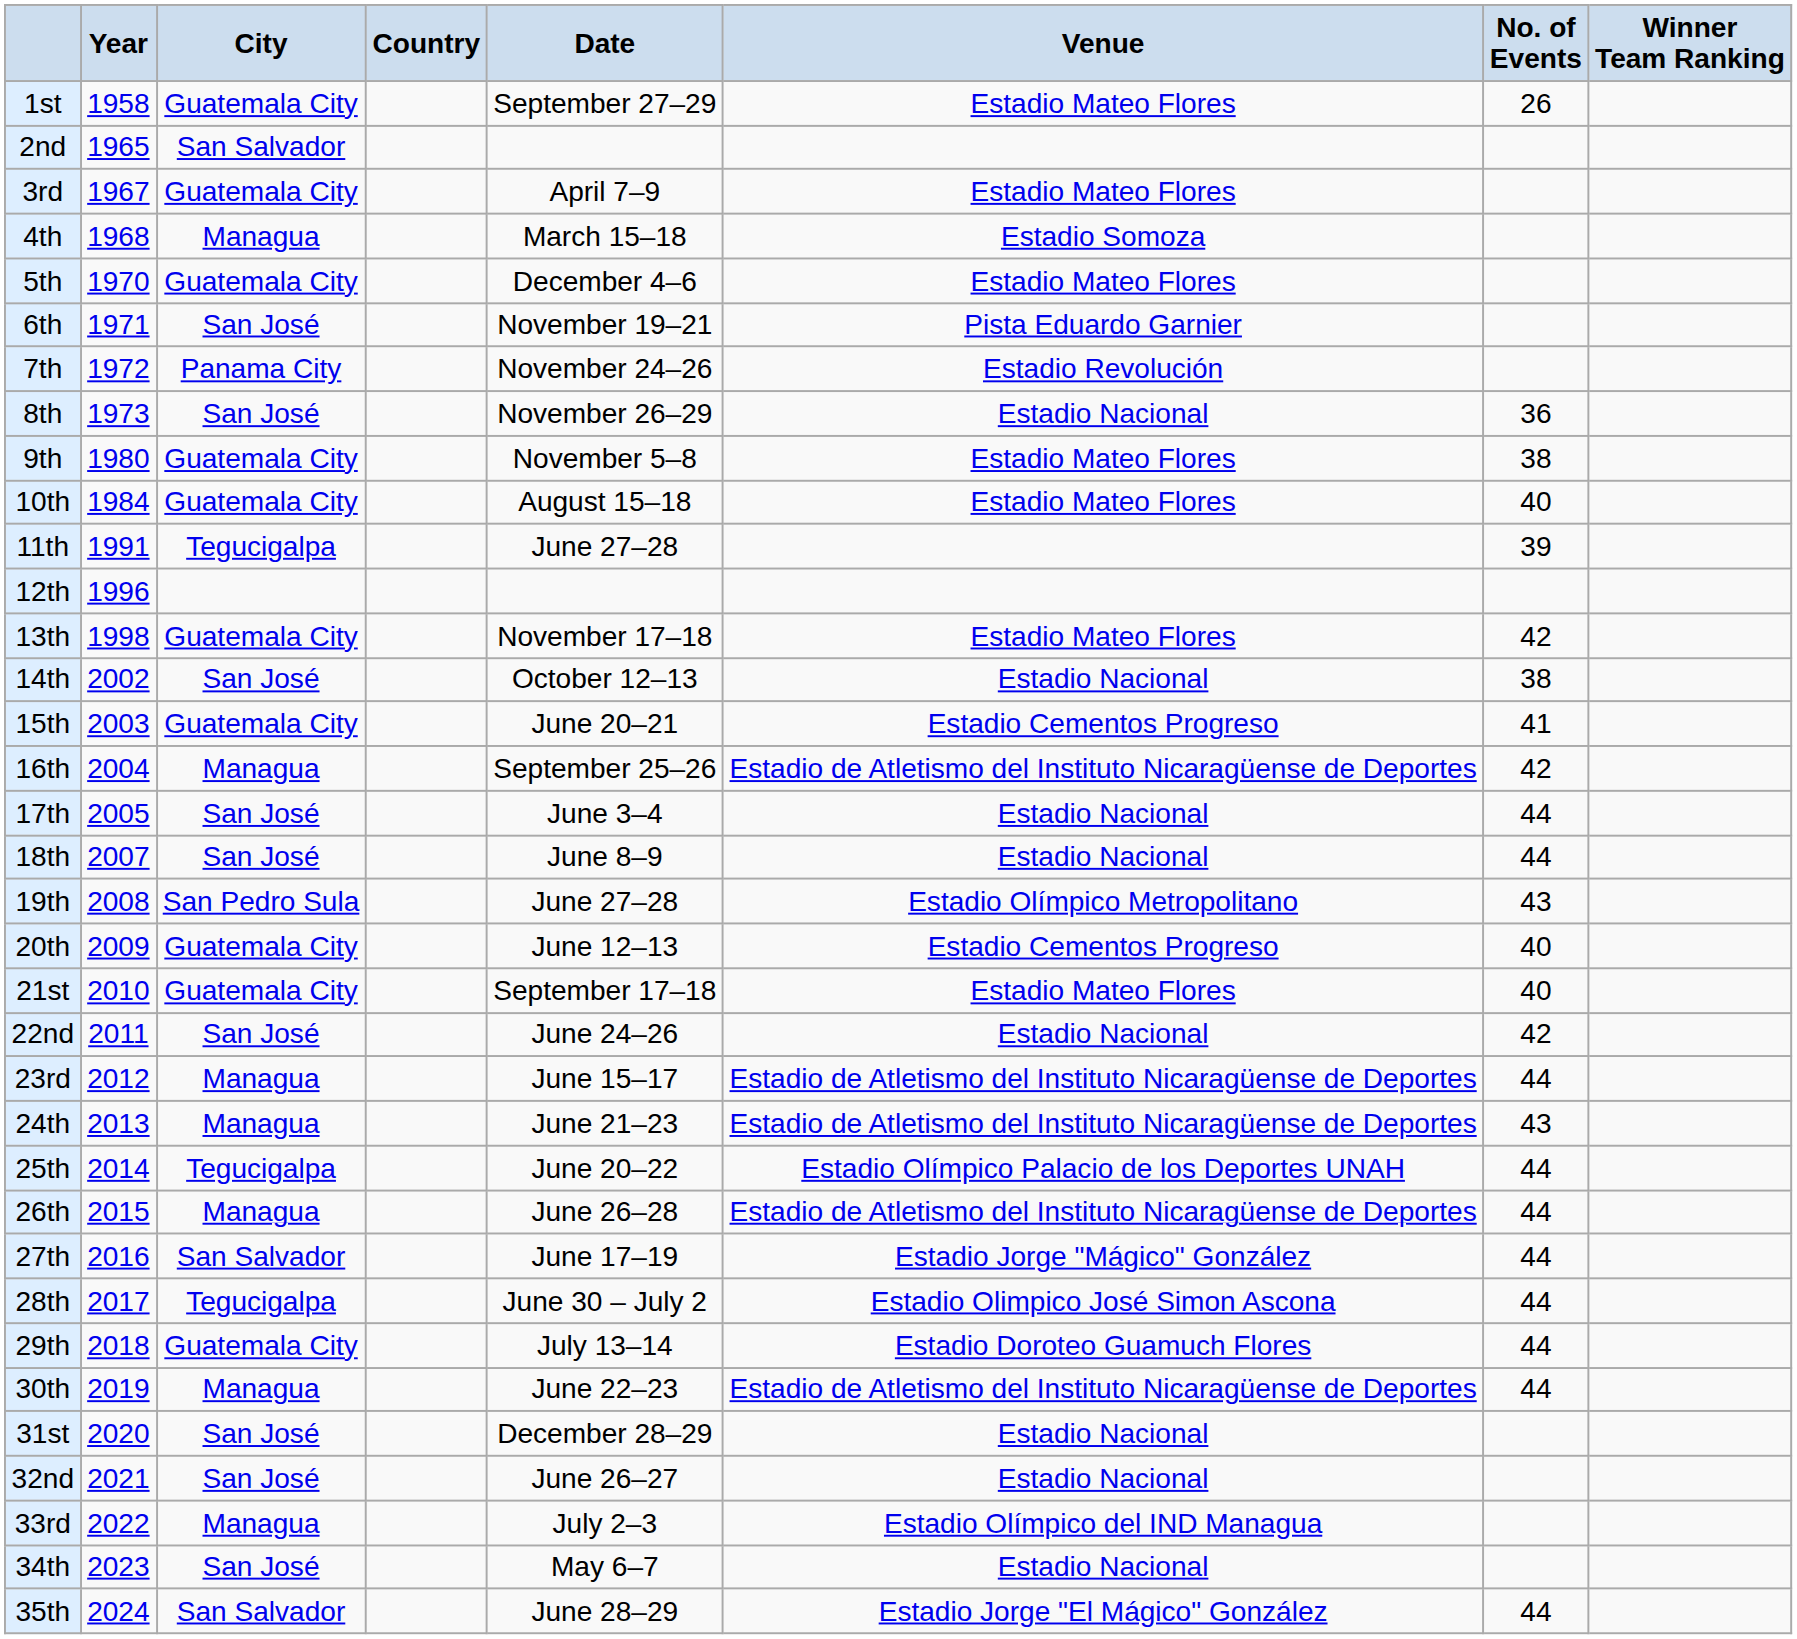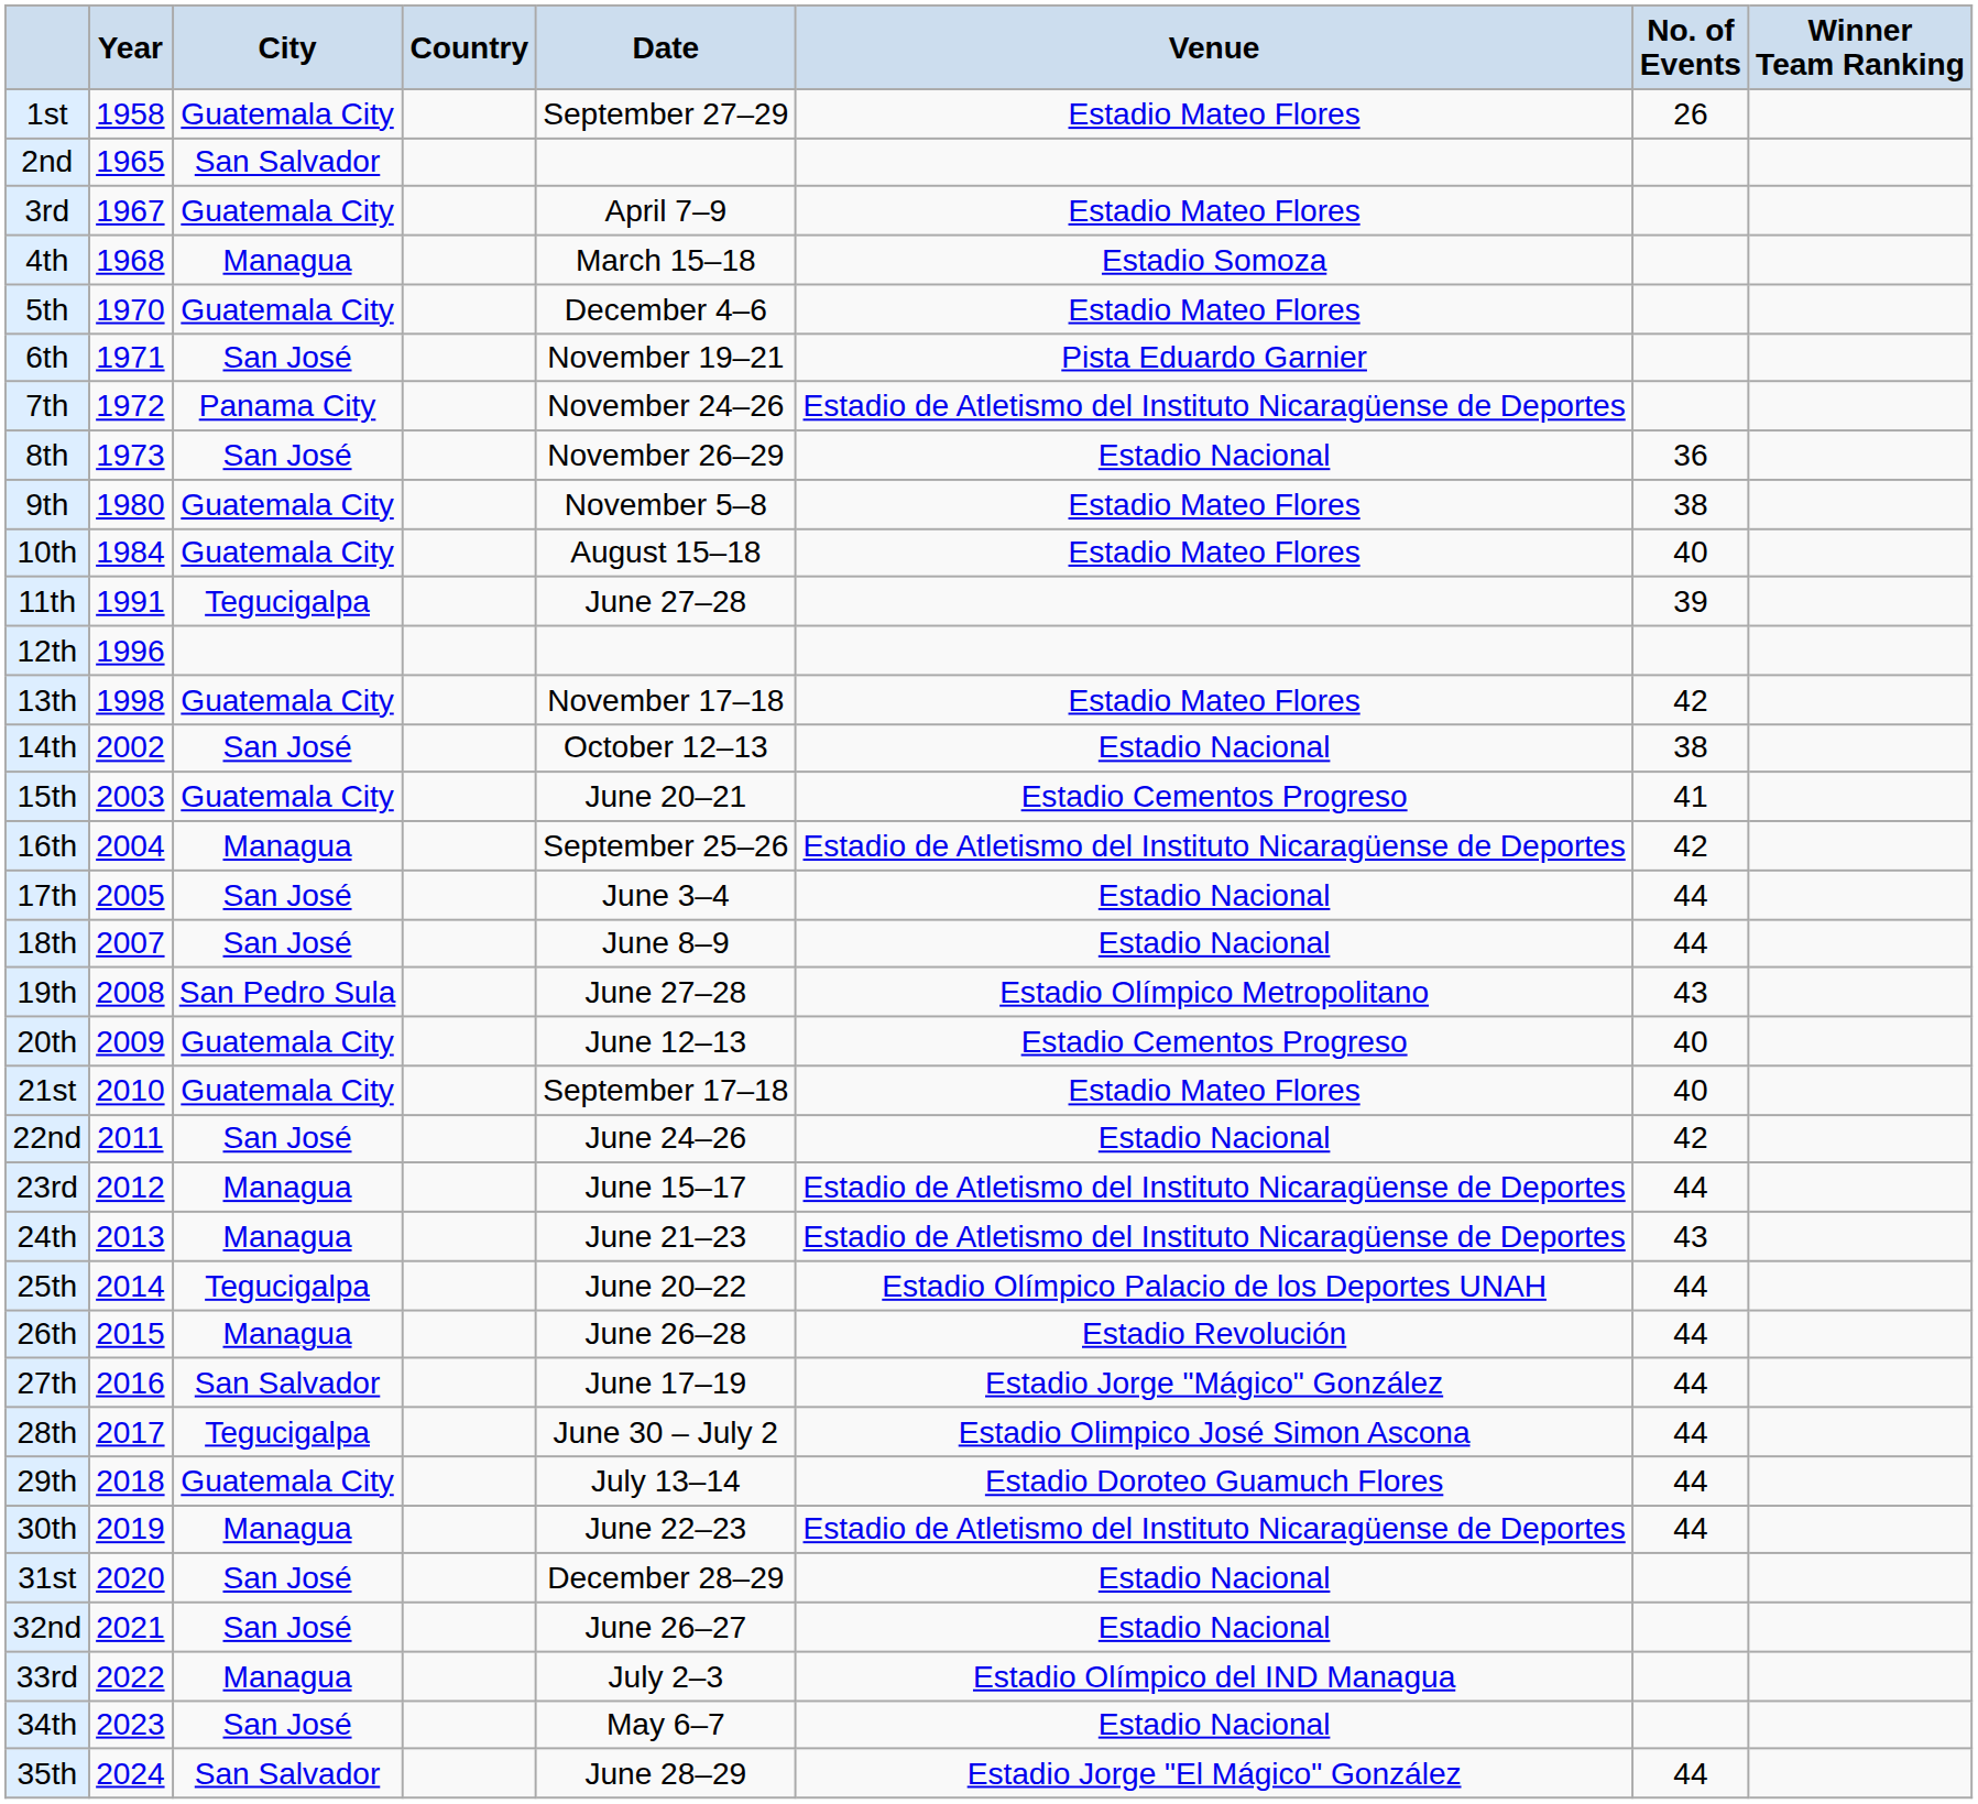 <table class="wikitable" style="text-align:center; font-size: 90%;" align="center">
 <tr>
 <th style="background-color: #CCDDEE;"></th>
 <th style="background-color: #CCDDEE;">Year</th>
 <th style="background-color: #CCDDEE;">City</th>
 <th style="background-color: #CCDDEE;">Country</th>
 <th style="background-color: #CCDDEE;">Date</th>
 <th style="background-color: #CCDDEE;">Venue</th>
 <th style="background-color: #CCDDEE;">No. of <br>Events</th>
 <th style="background-color: #CCDDEE;">Winner<br>Team Ranking</th>
 </tr>
 <tr>
 <td bgcolor=DDEEFF>1st</td>
 <td><a href='#'>1958</a></td>
 <td><a href='#'>Guatemala City</a></td>
 <td></td>
 <td>September 27–29</td>
 <td><a href='#'>Estadio Mateo Flores</a></td>
 <td>26</td>
 <td></td>
 </tr>
 <tr>
 <td bgcolor=DDEEFF>2nd</td>
 <td><a href='#'>1965</a></td>
 <td><a href='#'>San Salvador</a></td>
 <td></td>
 <td></td>
 <td></td>
 <td></td>
 <td></td>
 </tr>
 <tr>
 <td bgcolor=DDEEFF>3rd</td>
 <td><a href='#'>1967</a></td>
 <td><a href='#'>Guatemala City</a></td>
 <td></td>
 <td>April 7–9</td>
 <td><a href='#'>Estadio Mateo Flores</a></td>
 <td></td>
 <td></td>
 </tr>
 <tr>
 <td bgcolor=DDEEFF>4th</td>
 <td><a href='#'>1968</a></td>
 <td><a href='#'>Managua</a></td>
 <td></td>
 <td>March 15–18</td>
 <td><a href='#'>Estadio Somoza</a></td>
 <td></td>
 <td></td>
 </tr>
 <tr>
 <td bgcolor=DDEEFF>5th</td>
 <td><a href='#'>1970</a></td>
 <td><a href='#'>Guatemala City</a></td>
 <td></td>
 <td>December 4–6</td>
 <td><a href='#'>Estadio Mateo Flores</a></td>
 <td></td>
 <td></td>
 </tr>
 <tr>
 <td bgcolor=DDEEFF>6th</td>
 <td><a href='#'>1971</a></td>
 <td><a href='#'>San José</a></td>
 <td></td>
 <td>November 19–21</td>
 <td><a href='#'>Pista Eduardo Garnier</a></td>
 <td></td>
 <td></td>
 </tr>
 <tr>
 <td bgcolor=DDEEFF>7th</td>
 <td><a href='#'>1972</a></td>
 <td><a href='#'>Panama City</a></td>
 <td></td>
 <td>November 24–26</td>
-<td><a href='#'>Estadio Revolución</a></td>
+<td><a href='#'>Estadio de Atletismo del Instituto Nicaragüense de Deportes</a></td>
 <td></td>
 <td></td>
 </tr>
 <tr>
 <td bgcolor=DDEEFF>8th</td>
 <td><a href='#'>1973</a></td>
 <td><a href='#'>San José</a></td>
 <td></td>
 <td>November 26–29</td>
 <td><a href='#'>Estadio Nacional</a></td>
 <td>36</td>
 <td></td>
 </tr>
 <tr>
 <td bgcolor=DDEEFF>9th</td>
 <td><a href='#'>1980</a></td>
 <td><a href='#'>Guatemala City</a></td>
 <td></td>
 <td>November 5–8</td>
 <td><a href='#'>Estadio Mateo Flores</a></td>
 <td>38</td>
 <td></td>
 </tr>
 <tr>
 <td bgcolor=DDEEFF>10th</td>
 <td><a href='#'>1984</a></td>
 <td><a href='#'>Guatemala City</a></td>
 <td></td>
 <td>August 15–18</td>
 <td><a href='#'>Estadio Mateo Flores</a></td>
 <td>40</td>
 <td></td>
 </tr>
 <tr>
 <td bgcolor=DDEEFF>11th</td>
 <td><a href='#'>1991</a></td>
 <td><a href='#'>Tegucigalpa</a></td>
 <td></td>
 <td>June 27–28</td>
 <td></td>
 <td>39</td>
 <td></td>
 </tr>
 <tr>
 <td bgcolor=DDEEFF>12th</td>
 <td><a href='#'>1996</a></td>
 <td></td>
 <td></td>
 <td></td>
 <td></td>
 <td></td>
 <td></td>
 </tr>
 <tr>
 <td bgcolor=DDEEFF>13th</td>
 <td><a href='#'>1998</a></td>
 <td><a href='#'>Guatemala City</a></td>
 <td></td>
 <td>November 17–18</td>
 <td><a href='#'>Estadio Mateo Flores</a></td>
 <td>42</td>
 <td></td>
 </tr>
 <tr>
 <td bgcolor=DDEEFF>14th</td>
 <td><a href='#'>2002</a></td>
 <td><a href='#'>San José</a></td>
 <td></td>
 <td>October 12–13</td>
 <td><a href='#'>Estadio Nacional</a></td>
 <td>38</td>
 <td></td>
 </tr>
 <tr>
 <td bgcolor=DDEEFF>15th</td>
 <td><a href='#'>2003</a></td>
 <td><a href='#'>Guatemala City</a></td>
 <td></td>
 <td>June 20–21</td>
 <td><a href='#'>Estadio Cementos Progreso</a></td>
 <td>41</td>
 <td></td>
 </tr>
 <tr>
 <td bgcolor=DDEEFF>16th</td>
 <td><a href='#'>2004</a></td>
 <td><a href='#'>Managua</a></td>
 <td></td>
 <td>September 25–26</td>
 <td><a href='#'>Estadio de Atletismo del Instituto Nicaragüense de Deportes</a></td>
 <td>42</td>
 <td></td>
 </tr>
 <tr>
 <td bgcolor=DDEEFF>17th</td>
 <td><a href='#'>2005</a></td>
 <td><a href='#'>San José</a></td>
 <td></td>
 <td>June 3–4</td>
 <td><a href='#'>Estadio Nacional</a></td>
 <td>44</td>
 <td></td>
 </tr>
 <tr>
 <td bgcolor=DDEEFF>18th</td>
 <td><a href='#'>2007</a></td>
 <td><a href='#'>San José</a></td>
 <td></td>
 <td>June 8–9</td>
 <td><a href='#'>Estadio Nacional</a></td>
 <td>44</td>
 <td></td>
 </tr>
 <tr>
 <td bgcolor=DDEEFF>19th</td>
 <td><a href='#'>2008</a></td>
 <td><a href='#'>San Pedro Sula</a></td>
 <td></td>
 <td>June 27–28</td>
 <td><a href='#'>Estadio Olímpico Metropolitano</a></td>
 <td>43</td>
 <td></td>
 </tr>
 <tr>
 <td bgcolor=DDEEFF>20th</td>
 <td><a href='#'>2009</a></td>
 <td><a href='#'>Guatemala City</a></td>
 <td></td>
 <td>June 12–13</td>
 <td><a href='#'>Estadio Cementos Progreso</a></td>
 <td>40</td>
 <td></td>
 </tr>
 <tr>
 <td bgcolor=DDEEFF>21st</td>
 <td><a href='#'>2010</a></td>
 <td><a href='#'>Guatemala City</a></td>
 <td></td>
 <td>September 17–18</td>
 <td><a href='#'>Estadio Mateo Flores</a></td>
 <td>40</td>
 <td></td>
 </tr>
 <tr>
 <td bgcolor=DDEEFF>22nd</td>
 <td><a href='#'>2011</a></td>
 <td><a href='#'>San José</a></td>
 <td></td>
 <td>June 24–26</td>
 <td><a href='#'>Estadio Nacional</a></td>
 <td>42</td>
 <td></td>
 </tr>
 <tr>
 <td bgcolor=DDEEFF>23rd</td>
 <td><a href='#'>2012</a></td>
 <td><a href='#'>Managua</a></td>
 <td></td>
 <td>June 15–17</td>
 <td><a href='#'>Estadio de Atletismo del Instituto Nicaragüense de Deportes</a></td>
 <td>44</td>
 <td></td>
 </tr>
 <tr>
 <td bgcolor=DDEEFF>24th</td>
 <td><a href='#'>2013</a></td>
 <td><a href='#'>Managua</a></td>
 <td></td>
 <td>June 21–23</td>
 <td><a href='#'>Estadio de Atletismo del Instituto Nicaragüense de Deportes</a></td>
 <td>43</td>
 <td></td>
 </tr>
 <tr>
 <td bgcolor=DDEEFF>25th</td>
 <td><a href='#'>2014</a></td>
 <td><a href='#'>Tegucigalpa</a></td>
 <td></td>
 <td>June 20–22</td>
 <td><a href='#'>Estadio Olímpico Palacio de los Deportes UNAH</a></td>
 <td>44</td>
 <td></td>
 </tr>
 <tr>
 <td bgcolor=DDEEFF>26th</td>
 <td><a href='#'>2015</a></td>
 <td><a href='#'>Managua</a></td>
 <td></td>
 <td>June 26–28</td>
-<td><a href='#'>Estadio de Atletismo del Instituto Nicaragüense de Deportes</a></td>
+<td><a href='#'>Estadio Revolución</a></td>
 <td>44</td>
 <td></td>
 </tr>
 <tr>
 <td bgcolor=DDEEFF>27th</td>
 <td><a href='#'>2016</a></td>
 <td><a href='#'>San Salvador</a></td>
 <td></td>
 <td>June 17–19</td>
 <td><a href='#'>Estadio Jorge "Mágico" González</a></td>
 <td>44</td>
 <td></td>
 </tr>
 <tr>
 <td bgcolor=DDEEFF>28th</td>
 <td><a href='#'>2017</a></td>
 <td><a href='#'>Tegucigalpa</a></td>
 <td></td>
 <td>June 30 – July 2</td>
 <td><a href='#'>Estadio Olimpico José Simon Ascona</a></td>
 <td>44</td>
 <td></td>
 </tr>
 <tr>
 <td bgcolor=DDEEFF>29th</td>
 <td><a href='#'>2018</a></td>
 <td><a href='#'>Guatemala City</a></td>
 <td></td>
 <td>July 13–14</td>
 <td><a href='#'>Estadio Doroteo Guamuch Flores</a></td>
 <td>44</td>
 <td></td>
 </tr>
 <tr>
 <td bgcolor=DDEEFF>30th</td>
 <td><a href='#'>2019</a></td>
 <td><a href='#'>Managua</a></td>
 <td></td>
 <td>June 22–23</td>
 <td><a href='#'>Estadio de Atletismo del Instituto Nicaragüense de Deportes</a></td>
 <td>44</td>
 <td></td>
 </tr>
 <tr>
 <td bgcolor=DDEEFF>31st</td>
 <td><a href='#'>2020</a></td>
 <td><a href='#'>San José</a></td>
 <td></td>
 <td>December 28–29</td>
 <td><a href='#'>Estadio Nacional</a></td>
 <td></td>
 <td></td>
 </tr>
 <tr>
 <td bgcolor=DDEEFF>32nd</td>
 <td><a href='#'>2021</a></td>
 <td><a href='#'>San José</a></td>
 <td></td>
 <td>June 26–27</td>
 <td><a href='#'>Estadio Nacional</a></td>
 <td></td>
 <td></td>
 </tr>
 <tr>
 <td bgcolor=DDEEFF>33rd</td>
 <td><a href='#'>2022</a></td>
 <td><a href='#'>Managua</a></td>
 <td></td>
 <td>July 2–3</td>
 <td><a href='#'>Estadio Olímpico del IND Managua</a></td>
 <td></td>
 <td></td>
 </tr>
 <tr>
 <td bgcolor=DDEEFF>34th</td>
 <td><a href='#'>2023</a></td>
 <td><a href='#'>San José</a></td>
 <td></td>
 <td>May 6–7</td>
 <td><a href='#'>Estadio Nacional</a></td>
 <td></td>
 <td></td>
 </tr>
 <tr>
 <td bgcolor=DDEEFF>35th</td>
 <td><a href='#'>2024</a></td>
 <td><a href='#'>San Salvador</a></td>
 <td></td>
 <td>June 28–29</td>
 <td><a href='#'>Estadio Jorge "El Mágico" González</a></td>
 <td>44</td>
 <td></td>
 </tr>
 </table>
